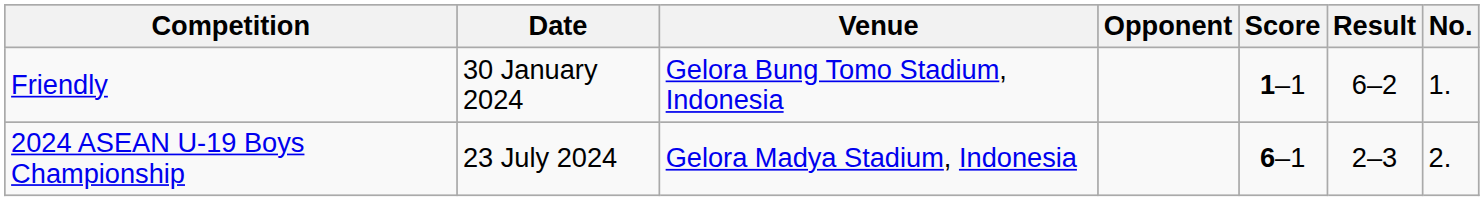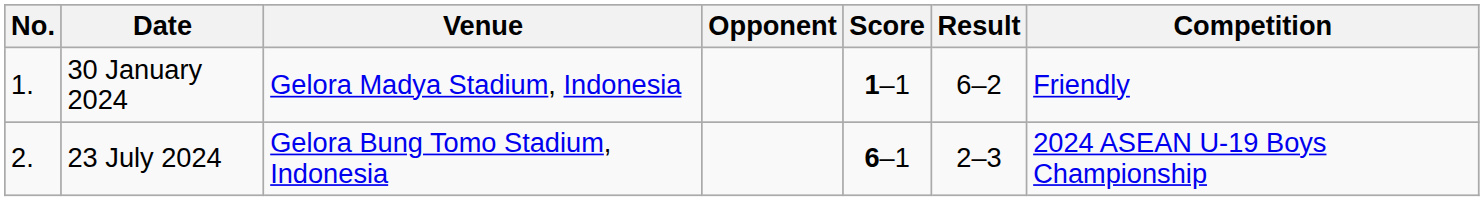 <table class="wikitable">
 <tr>
-<th>Competition</th>
+<th>No.</th>
 <th>Date</th>
 <th>Venue</th>
 <th>Opponent</th>
 <th>Score</th>
 <th>Result</th>
-<th>No.</th>
+<th>Competition</th>
 </tr>
 <tr>
-<td><a href='#'>Friendly</a></td>
+<td>1.</td>
 <td>30 January 2024</td>
-<td><a href='#'>Gelora Bung Tomo Stadium</a>, <a href='#'>Indonesia</a></td>
+<td><a href='#'>Gelora Madya Stadium</a>, <a href='#'>Indonesia</a></td>
 <td></td>
 <td align=center><strong>1</strong>–1</td>
 <td align=center>6–2</td>
-<td>1.</td>
+<td><a href='#'>Friendly</a></td>
 </tr>
 <tr>
-<td><a href='#'>2024 ASEAN U-19 Boys Championship</a></td>
+<td>2.</td>
 <td>23 July 2024</td>
-<td><a href='#'>Gelora Madya Stadium</a>, <a href='#'>Indonesia</a></td>
+<td><a href='#'>Gelora Bung Tomo Stadium</a>, <a href='#'>Indonesia</a></td>
 <td></td>
 <td align=center><strong>6</strong>–1</td>
 <td align=center>2–3</td>
-<td>2.</td>
+<td><a href='#'>2024 ASEAN U-19 Boys Championship</a></td>
 </tr>
 </table>
